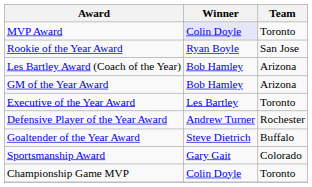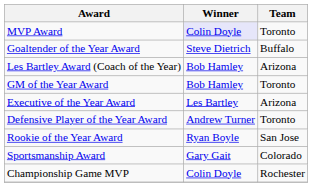 <table class="wikitable">
 <tr>
 <th>Award</th>
 <th>Winner</th>
 <th>Team</th>
 </tr>
 <tr>
 <td><a href='#'>MVP Award</a></td>
 <td style="background: lavender;"><a href='#'>Colin Doyle</a></td>
 <td>Toronto</td>
 </tr>
 <tr>
-<td><a href='#'>Rookie of the Year Award</a></td>
-<td><a href='#'>Ryan Boyle</a></td>
-<td>San Jose</td>
+<td><a href='#'>Goaltender of the Year Award</a></td>
+<td><a href='#'>Steve Dietrich</a></td>
+<td>Buffalo</td>
 </tr>
 <tr>
 <td><a href='#'>Les Bartley Award</a> (Coach of the Year)</td>
 <td><a href='#'>Bob Hamley</a></td>
 <td>Arizona</td>
 </tr>
 <tr>
 <td><a href='#'>GM of the Year Award</a></td>
 <td><a href='#'>Bob Hamley</a></td>
-<td>Arizona</td>
+<td>Toronto</td>
 </tr>
 <tr>
 <td><a href='#'>Executive of the Year Award</a></td>
 <td><a href='#'>Les Bartley</a></td>
-<td>Toronto</td>
+<td>Arizona</td>
 </tr>
 <tr>
 <td><a href='#'>Defensive Player of the Year Award</a></td>
 <td><a href='#'>Andrew Turner</a></td>
-<td>Rochester</td>
+<td>Toronto</td>
 </tr>
 <tr>
-<td><a href='#'>Goaltender of the Year Award</a></td>
-<td><a href='#'>Steve Dietrich</a></td>
-<td>Buffalo</td>
+<td><a href='#'>Rookie of the Year Award</a></td>
+<td><a href='#'>Ryan Boyle</a></td>
+<td>San Jose</td>
 </tr>
 <tr>
 <td><a href='#'>Sportsmanship Award</a></td>
 <td><a href='#'>Gary Gait</a></td>
 <td>Colorado</td>
 </tr>
 <tr>
 <td>Championship Game MVP</td>
 <td><a href='#'>Colin Doyle</a></td>
-<td>Toronto</td>
+<td>Rochester</td>
 </tr>
 <tr>
 </tr>
 </table>
